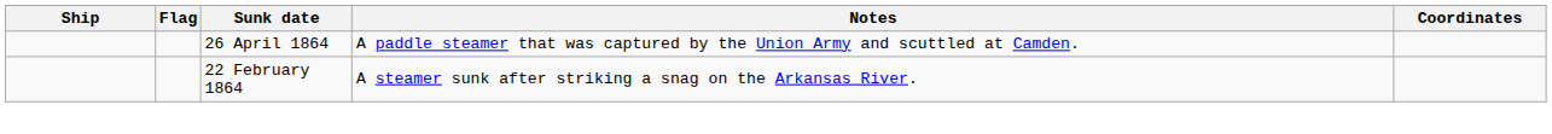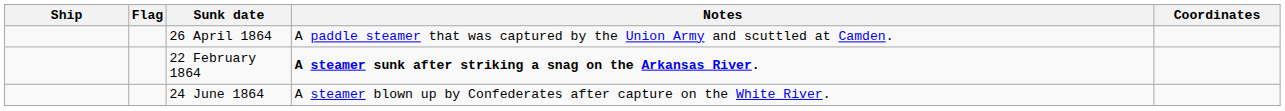 <table class=wikitable | style = "width:100%">
 <tr>
 <th style="width:10%">Ship</th>
 <th>Flag</th>
 <th style="width:10%">Sunk date</th>
 <th style="width:70%">Notes</th>
 <th style="width:10%">Coordinates</th>
 </tr>
 <tr>
 <td></td>
 <td></td>
 <td>26 April 1864</td>
 <td>A <a href='#'>paddle steamer</a> that was captured by the <a href='#'>Union Army</a> and scuttled at <a href='#'>Camden</a>.</td>
 <td></td>
 </tr>
 <tr>
 <td></td>
 <td></td>
 <td>22 February 1864</td>
-<td>A <a href='#'>steamer</a> sunk after striking a snag on the <a href='#'>Arkansas River</a>.</td>
+<td><strong>A <a href='#'>steamer</a> sunk after striking a snag on the <a href='#'>Arkansas River</a>.</strong></td>
+<td></td>
+</tr>
+<tr>
+<td></td>
+<td></td>
+<td>24 June 1864</td>
+<td>A <a href='#'>steamer</a> blown up by Confederates after capture on the <a href='#'>White River</a>.</td>
 <td></td>
 </tr>
 </table>
